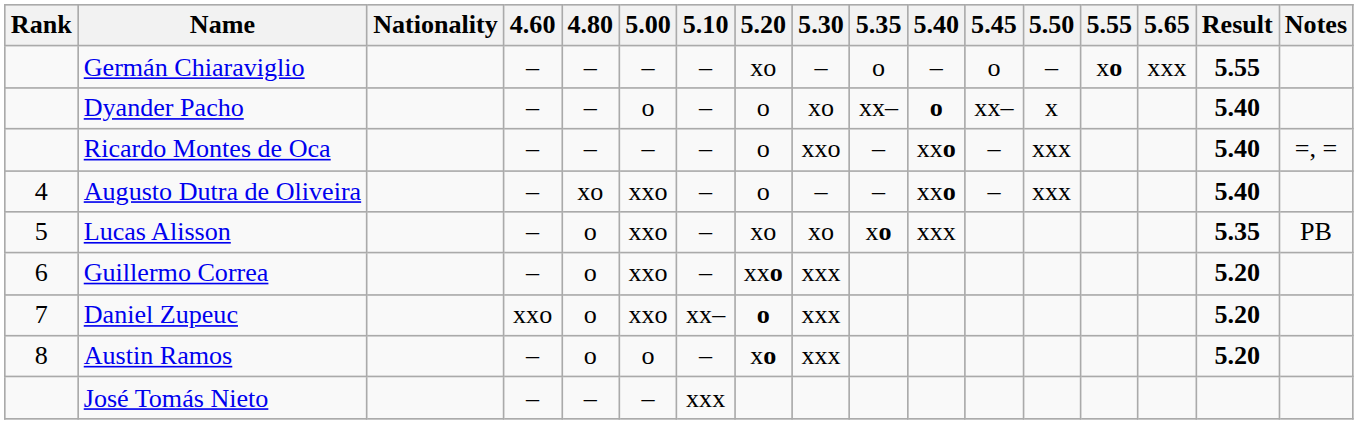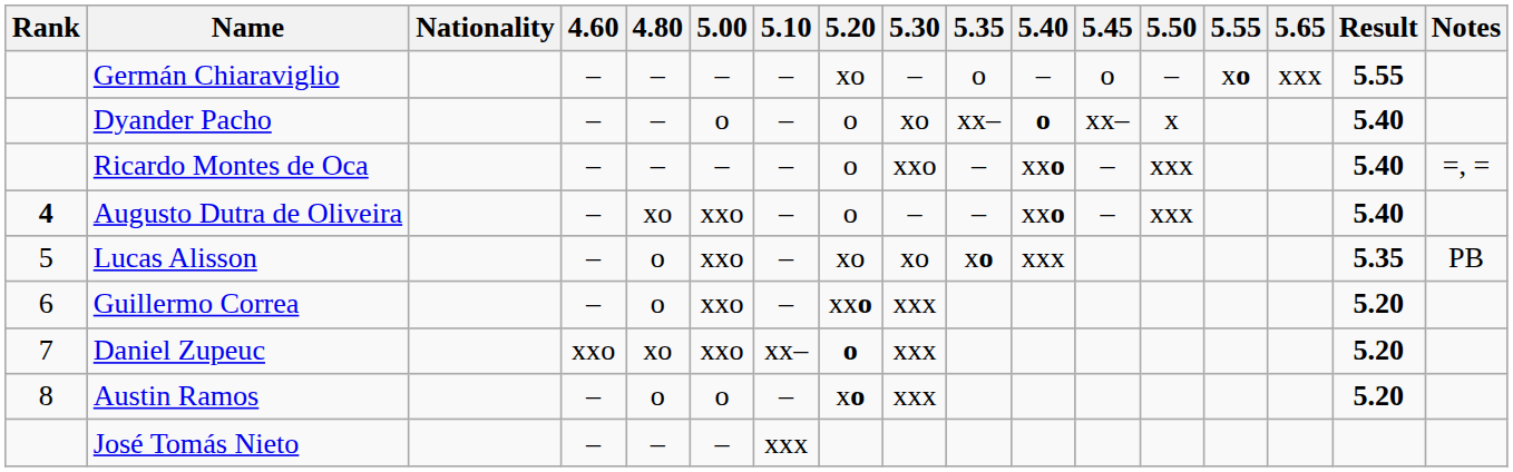 <table class="wikitable sortable" style="text-align:center">
 <tr>
 <th>Rank</th>
 <th>Name</th>
 <th>Nationality</th>
 <th>4.60</th>
 <th>4.80</th>
 <th>5.00</th>
 <th>5.10</th>
 <th>5.20</th>
 <th>5.30</th>
 <th>5.35</th>
 <th>5.40</th>
 <th>5.45</th>
 <th>5.50</th>
 <th>5.55</th>
 <th>5.65</th>
 <th>Result</th>
 <th>Notes</th>
 </tr>
 <tr>
 <td></td>
 <td align=left><a href='#'>Germán Chiaraviglio</a></td>
 <td align=left></td>
 <td>–</td>
 <td>–</td>
 <td>–</td>
 <td>–</td>
 <td>xo</td>
 <td>–</td>
 <td>o</td>
 <td>–</td>
 <td>o</td>
 <td>–</td>
 <td>x<strong>o</strong></td>
 <td>xxx</td>
 <td><strong>5.55</strong></td>
 <td></td>
 </tr>
 <tr>
 <td></td>
 <td align=left><a href='#'>Dyander Pacho</a></td>
 <td align=left></td>
 <td>–</td>
 <td>–</td>
 <td>o</td>
 <td>–</td>
 <td>o</td>
 <td>xo</td>
 <td>xx–</td>
 <td><strong>o</strong></td>
 <td>xx–</td>
 <td>x</td>
 <td></td>
 <td></td>
 <td><strong>5.40</strong></td>
 <td></td>
 </tr>
 <tr>
 <td></td>
 <td align=left><a href='#'>Ricardo Montes de Oca</a></td>
 <td align=left></td>
 <td>–</td>
 <td>–</td>
 <td>–</td>
 <td>–</td>
 <td>o</td>
 <td>xxo</td>
 <td>–</td>
 <td>xx<strong>o</strong></td>
 <td>–</td>
 <td>xxx</td>
 <td></td>
 <td></td>
 <td><strong>5.40</strong></td>
 <td>=, =</td>
 </tr>
 <tr>
-<td>4</td>
+<td><strong>4</strong></td>
 <td align=left><a href='#'>Augusto Dutra de Oliveira</a></td>
 <td align=left></td>
 <td>–</td>
 <td>xo</td>
 <td>xxo</td>
 <td>–</td>
 <td>o</td>
 <td>–</td>
 <td>–</td>
 <td>xx<strong>o</strong></td>
 <td>–</td>
 <td>xxx</td>
 <td></td>
 <td></td>
 <td><strong>5.40</strong></td>
 <td></td>
 </tr>
 <tr>
 <td>5</td>
 <td align=left><a href='#'>Lucas Alisson</a></td>
 <td align=left></td>
 <td>–</td>
 <td>o</td>
 <td>xxo</td>
 <td>–</td>
 <td>xo</td>
 <td>xo</td>
 <td>x<strong>o</strong></td>
 <td>xxx</td>
 <td></td>
 <td></td>
 <td></td>
 <td></td>
 <td><strong>5.35</strong></td>
 <td>PB</td>
 </tr>
 <tr>
 <td>6</td>
 <td align=left><a href='#'>Guillermo Correa</a></td>
 <td align=left></td>
 <td>–</td>
 <td>o</td>
 <td>xxo</td>
 <td>–</td>
 <td>xx<strong>o</strong></td>
 <td>xxx</td>
 <td></td>
 <td></td>
 <td></td>
 <td></td>
 <td></td>
 <td></td>
 <td><strong>5.20</strong></td>
 <td></td>
 </tr>
 <tr>
 <td>7</td>
 <td align=left><a href='#'>Daniel Zupeuc</a></td>
 <td align=left></td>
 <td>xxo</td>
-<td>o</td>
+<td>xo</td>
 <td>xxo</td>
 <td>xx–</td>
 <td><strong>o</strong></td>
 <td>xxx</td>
 <td></td>
 <td></td>
 <td></td>
 <td></td>
 <td></td>
 <td></td>
 <td><strong>5.20</strong></td>
 <td></td>
 </tr>
 <tr>
 <td>8</td>
 <td align=left><a href='#'>Austin Ramos</a></td>
 <td align=left></td>
 <td>–</td>
 <td>o</td>
 <td>o</td>
 <td>–</td>
 <td>x<strong>o</strong></td>
 <td>xxx</td>
 <td></td>
 <td></td>
 <td></td>
 <td></td>
 <td></td>
 <td></td>
 <td><strong>5.20</strong></td>
 <td></td>
 </tr>
 <tr>
 <td></td>
 <td align=left><a href='#'>José Tomás Nieto</a></td>
 <td align=left></td>
 <td>–</td>
 <td>–</td>
 <td>–</td>
 <td>xxx</td>
 <td></td>
 <td></td>
 <td></td>
 <td></td>
 <td></td>
 <td></td>
 <td></td>
 <td></td>
 <td><strong></strong></td>
 <td></td>
 </tr>
 </table>
